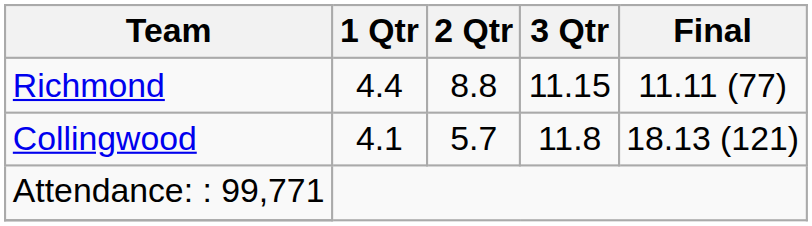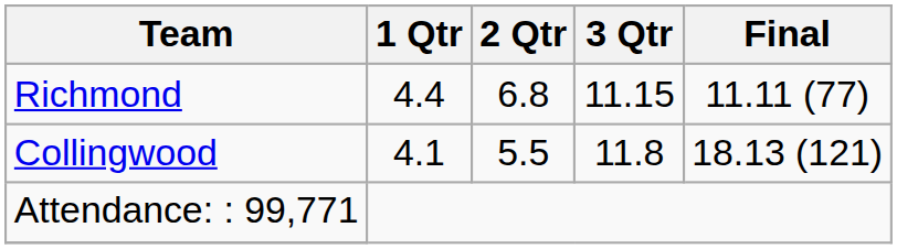 <table class="wikitable">
 <tr>
 <th>Team</th>
 <th>1 Qtr</th>
 <th>2 Qtr</th>
 <th>3 Qtr</th>
 <th>Final</th>
 </tr>
 <tr>
 <td><a href='#'>Richmond</a></td>
 <td align=center>4.4</td>
-<td align=center>8.8</td>
+<td align=center>6.8</td>
 <td align=center>11.15</td>
 <td align=center>11.11 (77)</td>
 </tr>
 <tr>
 <td><a href='#'>Collingwood</a></td>
 <td align=center>4.1</td>
-<td align=center>5.7</td>
+<td align=center>5.5</td>
 <td align=center>11.8</td>
 <td align=center>18.13 (121)</td>
 </tr>
 <tr>
 <td align=center>Attendance: : 99,771</td>
 </tr>
 <tr>
 </tr>
 </table>
